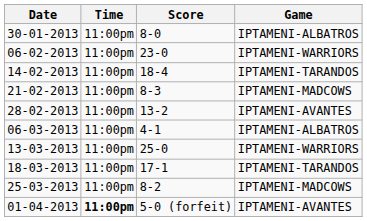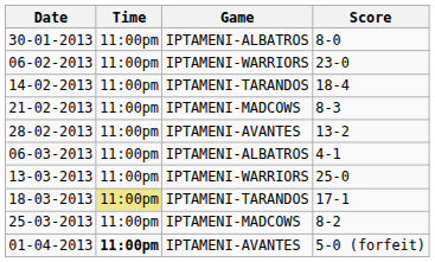 <table class="wikitable">
 <tr>
 <th colspan="1" rowspan="1">Date</th>
 <th colspan="1" rowspan="1">Time</th>
+<th colspan="1" rowspan="1">Game</th>
 <th colspan="1" rowspan="1">Score</th>
-<th colspan="1" rowspan="1">Game</th>
 </tr>
 <tr>
 <td>30-01-2013</td>
 <td>11:00pm</td>
+<td>IPTAMENI-ALBATROS</td>
 <td>8-0</td>
-<td>IPTAMENI-ALBATROS</td>
 </tr>
 <tr>
 <td>06-02-2013</td>
 <td>11:00pm</td>
+<td>IPTAMENI-WARRIORS</td>
 <td>23-0</td>
-<td>IPTAMENI-WARRIORS</td>
 </tr>
 <tr>
 <td>14-02-2013</td>
 <td>11:00pm</td>
+<td>IPTAMENI-TARANDOS</td>
 <td>18-4</td>
-<td>IPTAMENI-TARANDOS</td>
 </tr>
 <tr>
 <td>21-02-2013</td>
 <td>11:00pm</td>
+<td>IPTAMENI-MADCOWS</td>
 <td>8-3</td>
-<td>IPTAMENI-MADCOWS</td>
 </tr>
 <tr>
 <td>28-02-2013</td>
 <td>11:00pm</td>
+<td>IPTAMENI-AVANTES</td>
 <td>13-2</td>
-<td>IPTAMENI-AVANTES</td>
 </tr>
 <tr>
 <td>06-03-2013</td>
 <td>11:00pm</td>
+<td>IPTAMENI-ALBATROS</td>
 <td>4-1</td>
-<td>IPTAMENI-ALBATROS</td>
 </tr>
 <tr>
 <td>13-03-2013</td>
 <td>11:00pm</td>
+<td>IPTAMENI-WARRIORS</td>
 <td>25-0</td>
-<td>IPTAMENI-WARRIORS</td>
 </tr>
 <tr>
 <td>18-03-2013</td>
-<td>11:00pm</td>
+<td style="background: khaki;">11:00pm</td>
+<td>IPTAMENI-TARANDOS</td>
 <td>17-1</td>
-<td>IPTAMENI-TARANDOS</td>
 </tr>
 <tr>
 <td>25-03-2013</td>
 <td>11:00pm</td>
+<td>IPTAMENI-MADCOWS</td>
 <td>8-2</td>
-<td>IPTAMENI-MADCOWS</td>
 </tr>
 <tr>
 <td>01-04-2013</td>
 <td><strong>11:00pm</strong></td>
+<td>IPTAMENI-AVANTES</td>
 <td>5-0 (forfeit)</td>
-<td>IPTAMENI-AVANTES</td>
 </tr>
 </table>
